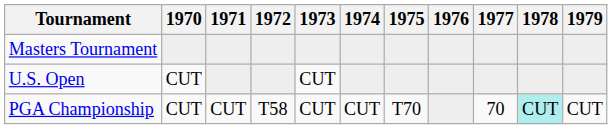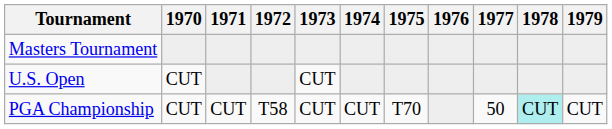 <table class="wikitable" style="font-size:95%;text-align:center;">
 <tr>
 <th>Tournament</th>
 <th>1970</th>
 <th>1971</th>
 <th>1972</th>
 <th>1973</th>
 <th>1974</th>
 <th>1975</th>
 <th>1976</th>
 <th>1977</th>
 <th>1978</th>
 <th>1979</th>
 </tr>
 <tr>
 <td align=left><a href='#'>Masters Tournament</a></td>
 <td style="background:#eeeeee;"></td>
 <td style="background:#eeeeee;"></td>
 <td style="background:#eeeeee;"></td>
 <td style="background:#eeeeee;"></td>
 <td style="background:#eeeeee;"></td>
 <td style="background:#eeeeee;"></td>
 <td style="background:#eeeeee;"></td>
 <td style="background:#eeeeee;"></td>
 <td style="background:#eeeeee;"></td>
 <td style="background:#eeeeee;"></td>
 </tr>
 <tr>
 <td align=left><a href='#'>U.S. Open</a></td>
 <td>CUT</td>
 <td style="background:#eeeeee;"></td>
 <td style="background:#eeeeee;"></td>
 <td>CUT</td>
 <td style="background:#eeeeee;"></td>
 <td style="background:#eeeeee;"></td>
 <td style="background:#eeeeee;"></td>
 <td style="background:#eeeeee;"></td>
 <td style="background:#eeeeee;"></td>
 <td style="background:#eeeeee;"></td>
 </tr>
 <tr>
 <td align=left><a href='#'>PGA Championship</a></td>
 <td>CUT</td>
 <td>CUT</td>
 <td>T58</td>
 <td>CUT</td>
 <td>CUT</td>
 <td>T70</td>
 <td style="background:#eeeeee;"></td>
-<td>70</td>
+<td>50</td>
 <td style="background: paleturquoise;">CUT</td>
 <td>CUT</td>
 </tr>
 </table>
